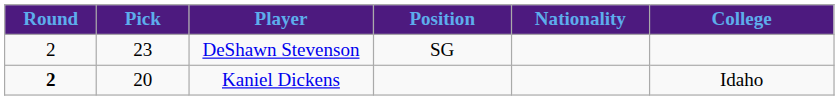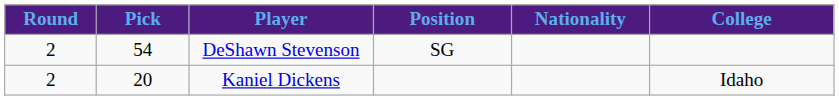 <table class="wikitable sortable sortable">
 <tr>
 <th style="background:#4D1A7F; color:#5DADEC" width="10%">Round</th>
 <th style="background:#4D1A7F; color:#5DADEC" width="10%">Pick</th>
 <th style="background:#4D1A7F; color:#5DADEC" width="20%">Player</th>
 <th style="background:#4D1A7F; color:#5DADEC" width="15%">Position</th>
 <th style="background:#4D1A7F; color:#5DADEC" width="15%">Nationality</th>
 <th style="background:#4D1A7F; color:#5DADEC" width="20%">College</th>
 </tr>
 <tr style="text-align: center">
 <td>2</td>
-<td>23</td>
+<td>54</td>
 <td><a href='#'>DeShawn Stevenson</a></td>
 <td>SG</td>
 <td></td>
 <td></td>
 </tr>
 <tr style="text-align: center">
-<td><strong>2</strong></td>
+<td>2</td>
 <td>20</td>
 <td><a href='#'>Kaniel Dickens</a></td>
 <td></td>
 <td></td>
 <td>Idaho</td>
 </tr>
 </table>
